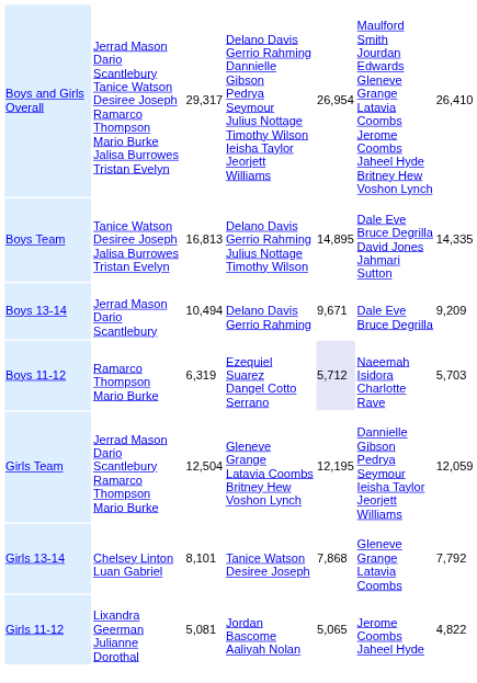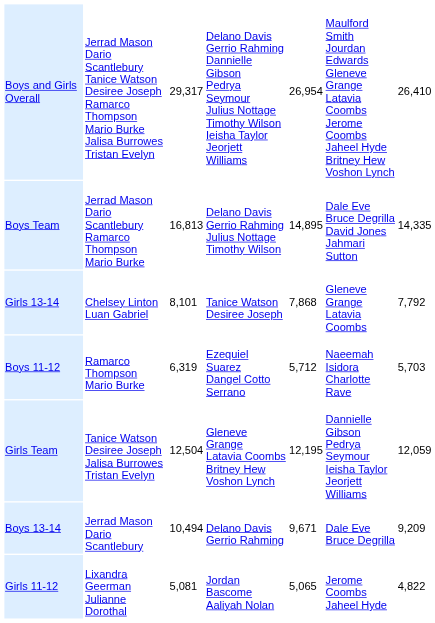 <table>
 <tr>
 <td bgcolor = DDEEFF><a href='#'>Boys and Girls Overall</a></td>
 <td> <br><a href='#'>Jerrad Mason</a> <br><a href='#'>Dario Scantlebury</a> <br><a href='#'>Tanice Watson</a> <br><a href='#'>Desiree Joseph</a> <br><a href='#'>Ramarco Thompson</a> <br><a href='#'>Mario Burke</a> <br><a href='#'>Jalisa Burrowes</a> <br><a href='#'>Tristan Evelyn</a></td>
 <td>29,317</td>
 <td> <br><a href='#'>Delano Davis</a> <br><a href='#'>Gerrio Rahming</a> <br><a href='#'>Dannielle Gibson</a> <br><a href='#'>Pedrya Seymour</a> <br><a href='#'>Julius Nottage</a> <br><a href='#'>Timothy Wilson</a><br><a href='#'>Ieisha Taylor</a> <br><a href='#'>Jeorjett Williams</a></td>
 <td>26,954</td>
 <td> <br><a href='#'>Maulford Smith</a> <br><a href='#'>Jourdan Edwards</a> <br><a href='#'>Gleneve Grange</a> <br><a href='#'>Latavia Coombs</a> <br><a href='#'>Jerome Coombs</a> <br><a href='#'>Jaheel Hyde</a><br><a href='#'>Britney Hew</a> <br><a href='#'>Voshon Lynch</a></td>
 <td>26,410</td>
 </tr>
 <tr>
 <td bgcolor = DDEEFF><a href='#'>Boys Team</a></td>
-<td> <br><a href='#'>Tanice Watson</a> <br><a href='#'>Desiree Joseph</a> <br><a href='#'>Jalisa Burrowes</a> <br><a href='#'>Tristan Evelyn</a></td>
+<td> <br><a href='#'>Jerrad Mason</a> <br><a href='#'>Dario Scantlebury</a> <br><a href='#'>Ramarco Thompson</a> <br><a href='#'>Mario Burke</a></td>
 <td>16,813</td>
 <td> <br><a href='#'>Delano Davis</a> <br><a href='#'>Gerrio Rahming</a> <br><a href='#'>Julius Nottage</a> <br><a href='#'>Timothy Wilson</a></td>
 <td>14,895</td>
 <td> <br><a href='#'>Dale Eve</a> <br><a href='#'>Bruce Degrilla</a> <br><a href='#'>David Jones</a> <br><a href='#'>Jahmari Sutton</a></td>
 <td>14,335</td>
+</tr>
+<tr>
+<td bgcolor = DDEEFF><a href='#'>Girls 13-14</a></td>
+<td> <br><a href='#'>Chelsey Linton</a> <br><a href='#'>Luan Gabriel</a></td>
+<td>8,101</td>
+<td> <br><a href='#'>Tanice Watson</a> <br><a href='#'>Desiree Joseph</a></td>
+<td>7,868</td>
+<td> <br><a href='#'>Gleneve Grange</a> <br><a href='#'>Latavia Coombs</a></td>
+<td>7,792</td>
+</tr>
+<tr>
+<td bgcolor = DDEEFF><a href='#'>Boys 11-12</a></td>
+<td> <br><a href='#'>Ramarco Thompson</a> <br><a href='#'>Mario Burke</a></td>
+<td>6,319</td>
+<td> <br><a href='#'>Ezequiel Suarez</a> <br><a href='#'>Dangel Cotto Serrano</a></td>
+<td>5,712</td>
+<td> <br><a href='#'>Naeemah Isidora</a> <br><a href='#'>Charlotte Rave</a></td>
+<td>5,703</td>
+</tr>
+<tr>
+<td bgcolor = DDEEFF><a href='#'>Girls Team</a></td>
+<td> <br><a href='#'>Tanice Watson</a> <br><a href='#'>Desiree Joseph</a> <br><a href='#'>Jalisa Burrowes</a> <br><a href='#'>Tristan Evelyn</a></td>
+<td>12,504</td>
+<td> <br><a href='#'>Gleneve Grange</a> <br><a href='#'>Latavia Coombs</a> <br><a href='#'>Britney Hew</a> <br><a href='#'>Voshon Lynch</a></td>
+<td>12,195</td>
+<td> <br><a href='#'>Dannielle Gibson</a> <br><a href='#'>Pedrya Seymour</a> <br><a href='#'>Ieisha Taylor</a> <br><a href='#'>Jeorjett Williams</a></td>
+<td>12,059</td>
 </tr>
 <tr>
 <td bgcolor = DDEEFF><a href='#'>Boys 13-14</a></td>
 <td> <br><a href='#'>Jerrad Mason</a> <br><a href='#'>Dario Scantlebury</a></td>
 <td>10,494</td>
 <td> <br><a href='#'>Delano Davis</a> <br><a href='#'>Gerrio Rahming</a></td>
 <td>9,671</td>
 <td> <br><a href='#'>Dale Eve</a> <br><a href='#'>Bruce Degrilla</a></td>
 <td>9,209</td>
-</tr>
-<tr>
-<td bgcolor = DDEEFF><a href='#'>Boys 11-12</a></td>
-<td> <br><a href='#'>Ramarco Thompson</a> <br><a href='#'>Mario Burke</a></td>
-<td>6,319</td>
-<td> <br><a href='#'>Ezequiel Suarez</a> <br><a href='#'>Dangel Cotto Serrano</a></td>
-<td style="background: lavender;">5,712</td>
-<td> <br><a href='#'>Naeemah Isidora</a> <br><a href='#'>Charlotte Rave</a></td>
-<td>5,703</td>
-</tr>
-<tr>
-<td bgcolor = DDEEFF><a href='#'>Girls Team</a></td>
-<td> <br><a href='#'>Jerrad Mason</a> <br><a href='#'>Dario Scantlebury</a> <br><a href='#'>Ramarco Thompson</a> <br><a href='#'>Mario Burke</a></td>
-<td>12,504</td>
-<td> <br><a href='#'>Gleneve Grange</a> <br><a href='#'>Latavia Coombs</a> <br><a href='#'>Britney Hew</a> <br><a href='#'>Voshon Lynch</a></td>
-<td>12,195</td>
-<td> <br><a href='#'>Dannielle Gibson</a> <br><a href='#'>Pedrya Seymour</a> <br><a href='#'>Ieisha Taylor</a> <br><a href='#'>Jeorjett Williams</a></td>
-<td>12,059</td>
-</tr>
-<tr>
-<td bgcolor = DDEEFF><a href='#'>Girls 13-14</a></td>
-<td> <br><a href='#'>Chelsey Linton</a> <br><a href='#'>Luan Gabriel</a></td>
-<td>8,101</td>
-<td> <br><a href='#'>Tanice Watson</a> <br><a href='#'>Desiree Joseph</a></td>
-<td>7,868</td>
-<td> <br><a href='#'>Gleneve Grange</a> <br><a href='#'>Latavia Coombs</a></td>
-<td>7,792</td>
 </tr>
 <tr>
 <td bgcolor = DDEEFF><a href='#'>Girls 11-12</a></td>
 <td> <br><a href='#'>Lixandra Geerman</a> <br><a href='#'>Julianne Dorothal</a></td>
 <td>5,081</td>
 <td> <br><a href='#'>Jordan Bascome</a> <br><a href='#'>Aaliyah Nolan</a></td>
 <td>5,065</td>
 <td> <br><a href='#'>Jerome Coombs</a> <br><a href='#'>Jaheel Hyde</a></td>
 <td>4,822</td>
 </tr>
 <tr>
 </tr>
 </table>
